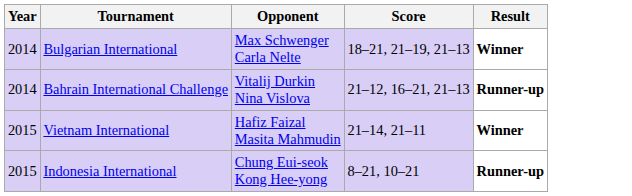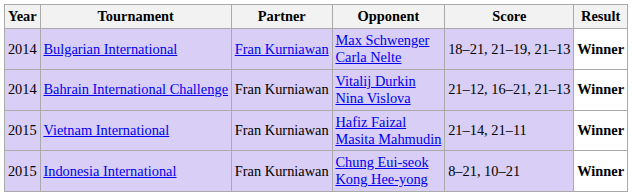 <table class="sortable wikitable" style="font-size: 90%;">
 <tr>
 <th>Year</th>
 <th>Tournament</th>
+<th>Partner</th>
 <th>Opponent</th>
 <th>Score</th>
 <th>Result</th>
 </tr>
 <tr style="background:#D8CEF6">
 <td align="center">2014</td>
 <td align="left"><a href='#'>Bulgarian International</a></td>
+<td align="left"> <a href='#'>Fran Kurniawan</a></td>
 <td align="left"> <a href='#'>Max Schwenger</a> <br>  <a href='#'>Carla Nelte</a></td>
 <td align="left">18–21, 21–19, 21–13</td>
 <td style="text-align:left; background:white"> <strong>Winner</strong></td>
 </tr>
 <tr style="background:#D8CEF6">
 <td align="center">2014</td>
 <td align="left"><a href='#'>Bahrain International Challenge</a></td>
+<td align="left"> Fran Kurniawan</td>
 <td align="left"> <a href='#'>Vitalij Durkin</a> <br>  <a href='#'>Nina Vislova</a></td>
 <td align="left">21–12, 16–21, 21–13</td>
-<td style="text-align:left; background:white"> <strong>Runner-up</strong></td>
+<td style="text-align:left; background:white"> <strong>Winner</strong></td>
 </tr>
 <tr style="background:#D8CEF6">
 <td align="center">2015</td>
 <td align="left"><a href='#'>Vietnam International</a></td>
+<td align="left"> Fran Kurniawan</td>
 <td align="left"> <a href='#'>Hafiz Faizal</a> <br>  <a href='#'>Masita Mahmudin</a></td>
 <td align="left">21–14, 21–11</td>
 <td style="text-align:left; background:white"> <strong>Winner</strong></td>
 </tr>
 <tr style="background:#D8CEF6">
 <td align="center">2015</td>
 <td align="left"><a href='#'>Indonesia International</a></td>
+<td align="left"> Fran Kurniawan</td>
 <td align="left"> <a href='#'>Chung Eui-seok</a> <br>  <a href='#'>Kong Hee-yong</a></td>
 <td align="left">8–21, 10–21</td>
-<td style="text-align:left; background:white"> <strong>Runner-up</strong></td>
+<td style="text-align:left; background:white"> <strong>Winner</strong></td>
 </tr>
 </table>
